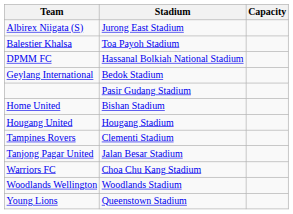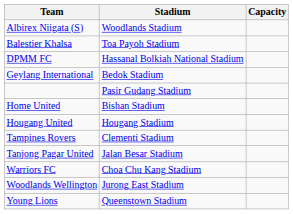 <table class="wikitable sortable" style="text-align: left;">
 <tr>
 <th>Team</th>
 <th>Stadium</th>
 <th>Capacity</th>
 </tr>
 <tr>
 <td> <a href='#'>Albirex Niigata (S)</a></td>
-<td><a href='#'>Jurong East Stadium</a></td>
+<td><a href='#'>Woodlands Stadium</a></td>
 <td style="text-align:center;"></td>
 </tr>
 <tr>
 <td><a href='#'>Balestier Khalsa</a></td>
 <td><a href='#'>Toa Payoh Stadium</a></td>
 <td style="text-align:center;"></td>
 </tr>
 <tr>
 <td> <a href='#'>DPMM FC</a></td>
 <td><a href='#'>Hassanal Bolkiah National Stadium</a></td>
 <td style="text-align:center;"></td>
 </tr>
 <tr>
 <td><a href='#'>Geylang International</a></td>
 <td><a href='#'>Bedok Stadium</a></td>
 <td style="text-align:center;"></td>
 </tr>
 <tr>
 <td></td>
 <td><a href='#'>Pasir Gudang Stadium</a></td>
 <td style="text-align:center;"></td>
 </tr>
 <tr>
 <td><a href='#'>Home United</a></td>
 <td><a href='#'>Bishan Stadium</a></td>
 <td style="text-align:center;"></td>
 </tr>
 <tr>
 <td><a href='#'>Hougang United</a></td>
 <td><a href='#'>Hougang Stadium</a></td>
 <td style="text-align:center;"></td>
 </tr>
 <tr>
 <td><a href='#'>Tampines Rovers</a></td>
 <td><a href='#'>Clementi Stadium</a></td>
 <td style="text-align:center;"></td>
 </tr>
 <tr>
 <td><a href='#'>Tanjong Pagar United</a></td>
 <td><a href='#'>Jalan Besar Stadium</a></td>
 <td style="text-align:center;"></td>
 </tr>
 <tr>
 <td><a href='#'>Warriors FC</a></td>
 <td><a href='#'>Choa Chu Kang Stadium</a></td>
 <td style="text-align:center;"></td>
 </tr>
 <tr>
 <td><a href='#'>Woodlands Wellington</a></td>
-<td><a href='#'>Woodlands Stadium</a></td>
+<td><a href='#'>Jurong East Stadium</a></td>
 <td style="text-align:center;"></td>
 </tr>
 <tr>
 <td> <a href='#'>Young Lions</a></td>
 <td><a href='#'>Queenstown Stadium</a></td>
 <td style="text-align:center;"></td>
 </tr>
 </table>
